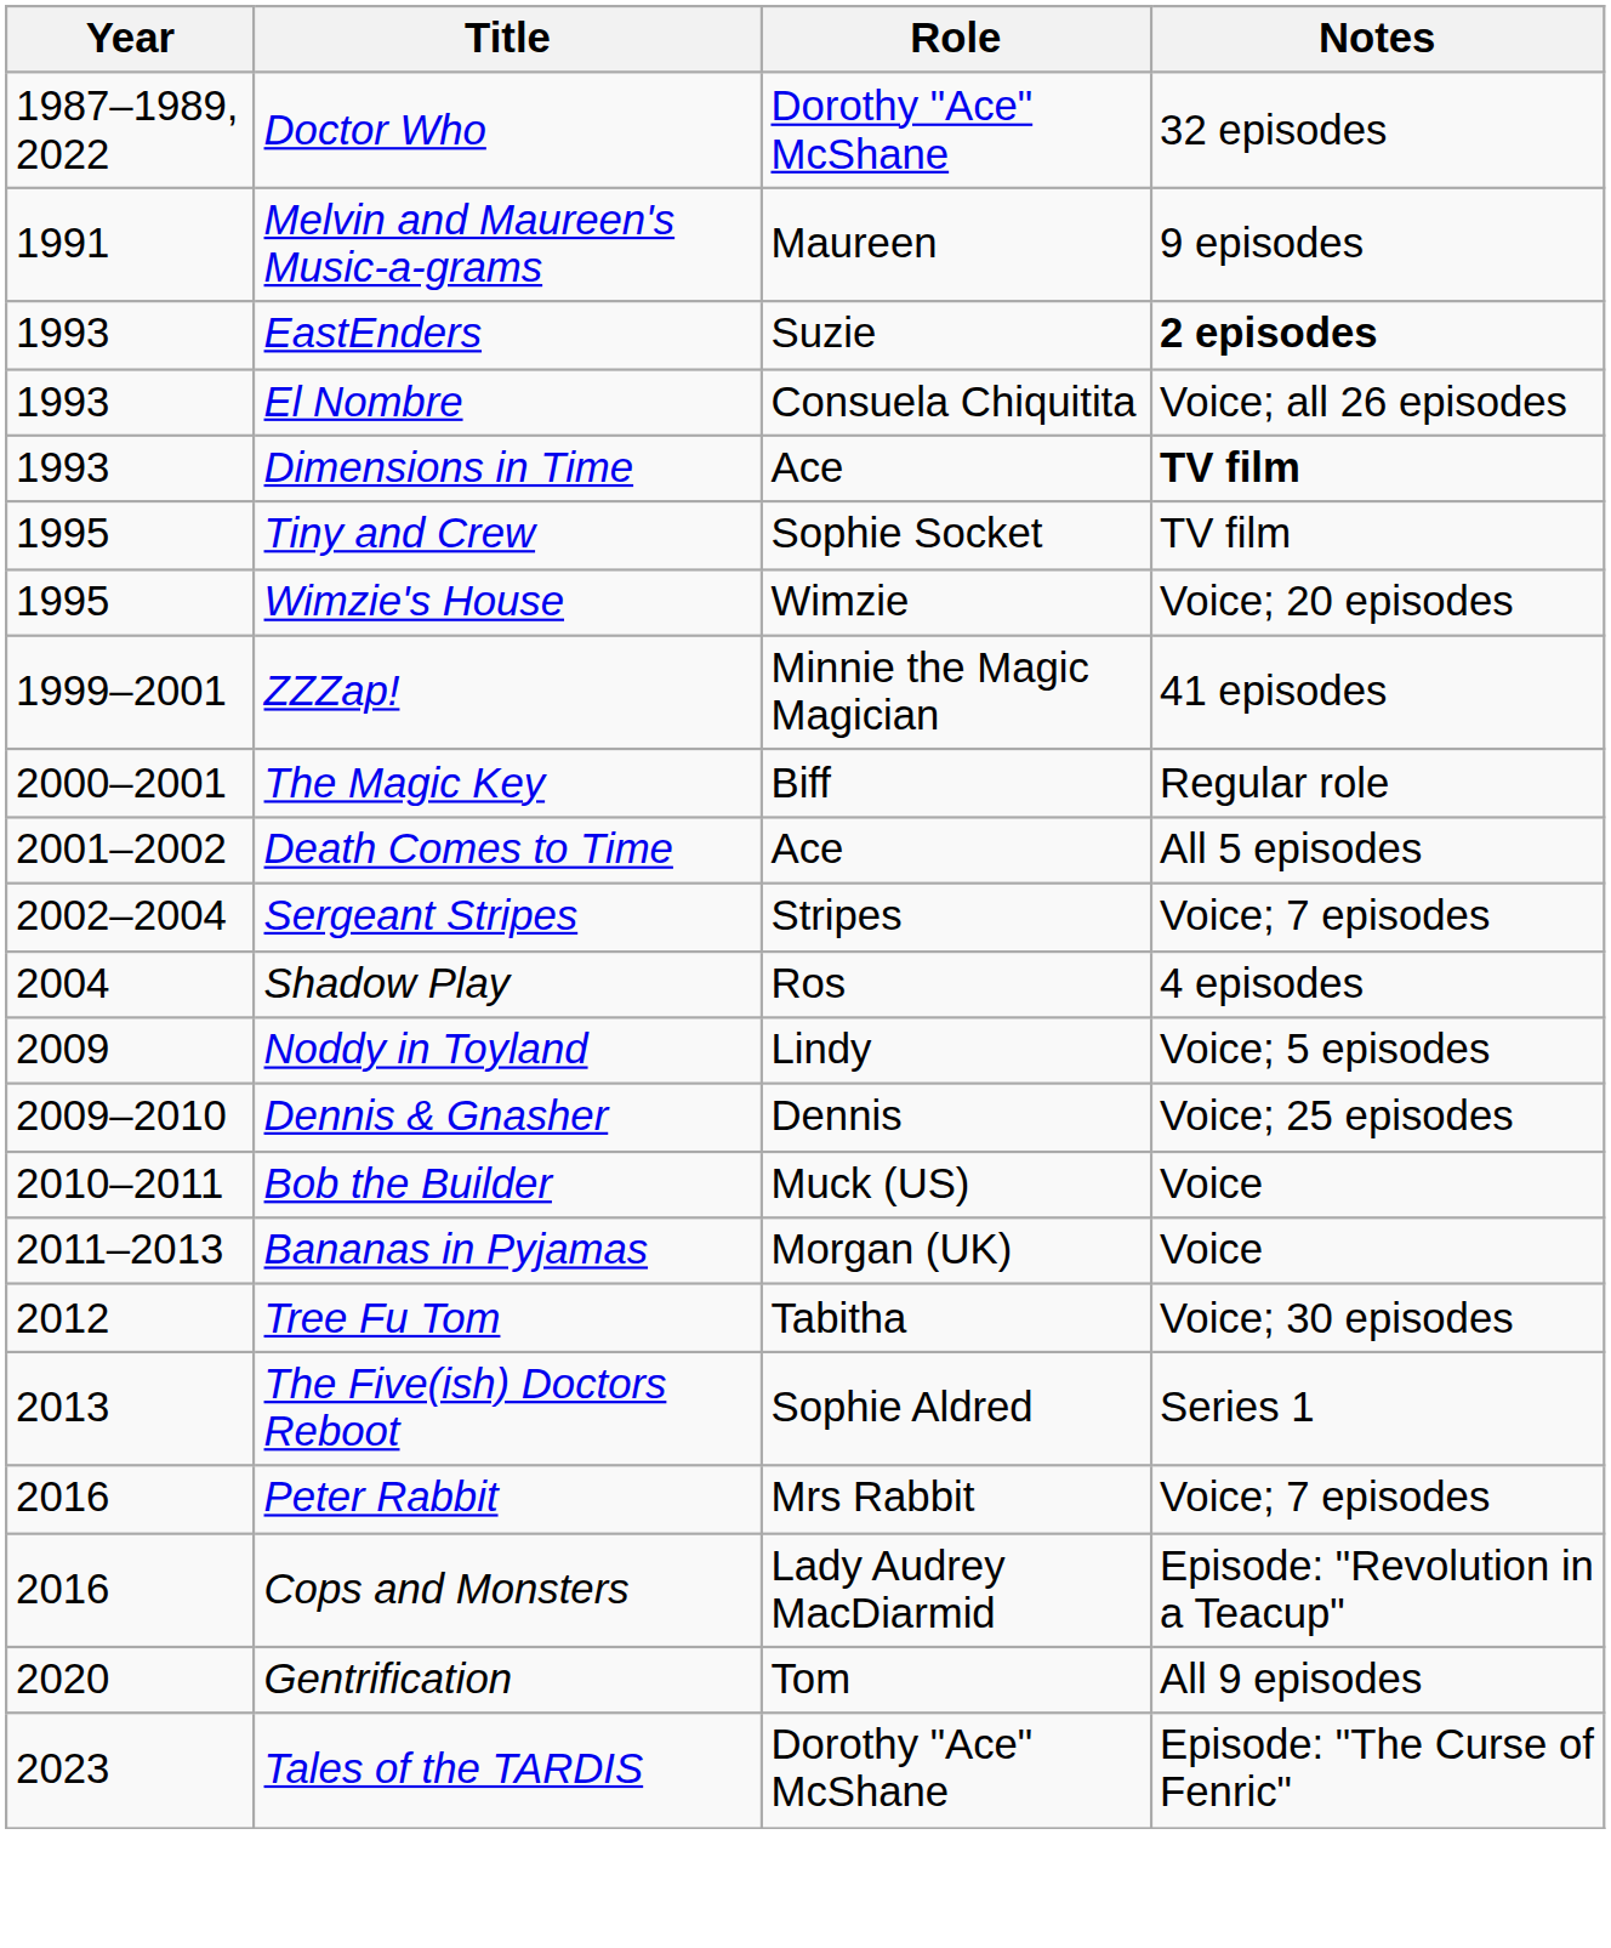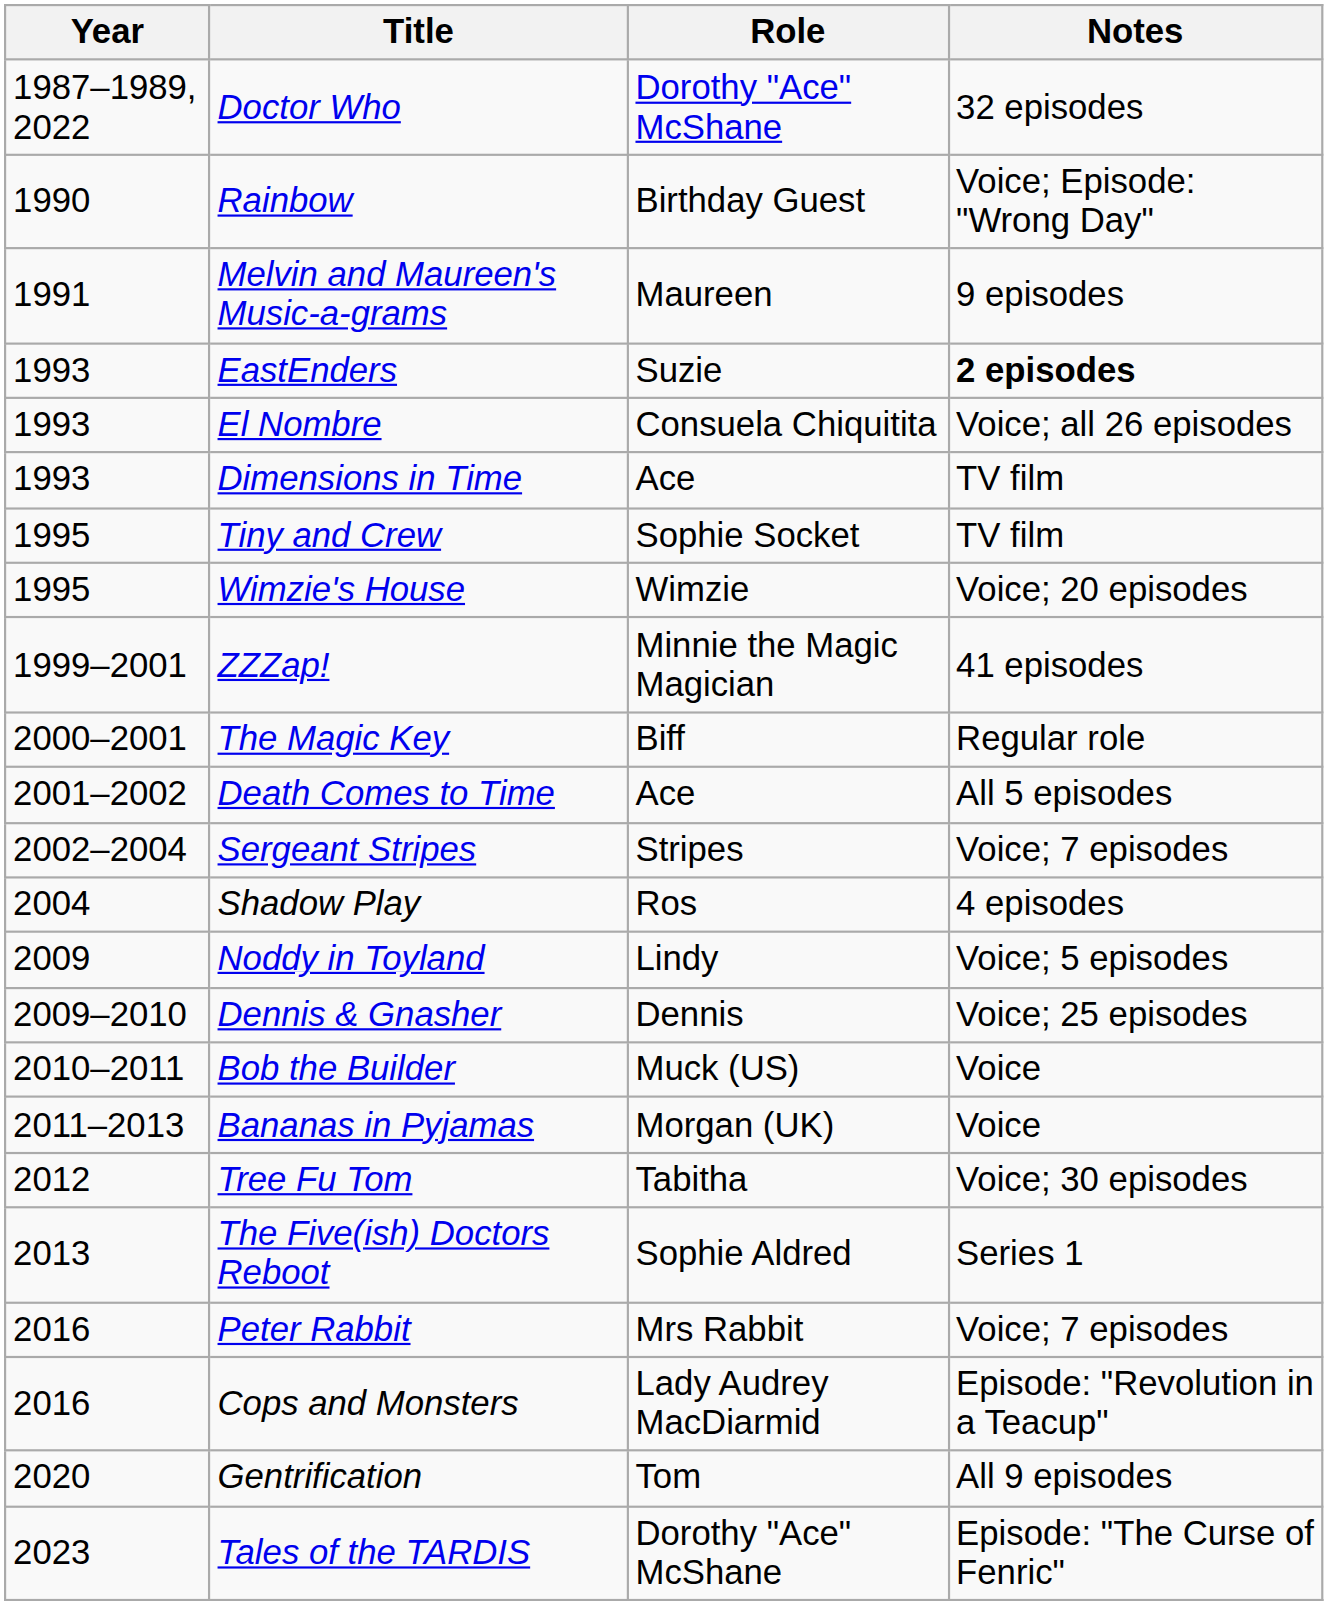 <table class="wikitable sortable">
 <tr>
 <th>Year</th>
 <th>Title</th>
 <th>Role</th>
 <th>Notes</th>
 </tr>
 <tr>
 <td>1987–1989, 2022</td>
 <td><em><a href='#'>Doctor Who</a></em></td>
 <td><a href='#'>Dorothy "Ace" McShane</a></td>
 <td>32 episodes</td>
+</tr>
+<tr>
+<td>1990</td>
+<td><em><a href='#'>Rainbow</a></em></td>
+<td>Birthday Guest</td>
+<td>Voice; Episode: "Wrong Day"</td>
 </tr>
 <tr>
 <td>1991</td>
 <td><em><a href='#'>Melvin and Maureen's Music-a-grams</a></em></td>
 <td>Maureen</td>
 <td>9 episodes</td>
 </tr>
 <tr>
 <td>1993</td>
 <td><em><a href='#'>EastEnders</a></em></td>
 <td>Suzie</td>
 <td><strong>2 episodes</strong></td>
 </tr>
 <tr>
 <td>1993</td>
 <td><em><a href='#'>El Nombre</a></em></td>
 <td>Consuela Chiquitita</td>
 <td>Voice; all 26 episodes</td>
 </tr>
 <tr>
 <td>1993</td>
 <td><em><a href='#'>Dimensions in Time</a></em></td>
 <td>Ace</td>
-<td><strong>TV film</strong></td>
+<td>TV film</td>
 </tr>
 <tr>
 <td>1995</td>
 <td><em><a href='#'>Tiny and Crew</a></em></td>
 <td>Sophie Socket</td>
 <td>TV film</td>
 </tr>
 <tr>
 <td>1995</td>
 <td><em><a href='#'>Wimzie's House</a></em></td>
 <td>Wimzie</td>
 <td>Voice; 20 episodes</td>
 </tr>
 <tr>
 <td>1999–2001</td>
 <td><em><a href='#'>ZZZap!</a></em></td>
 <td>Minnie the Magic Magician</td>
 <td>41 episodes</td>
 </tr>
 <tr>
 <td>2000–2001</td>
 <td><em><a href='#'>The Magic Key</a></em></td>
 <td>Biff</td>
 <td>Regular role</td>
 </tr>
 <tr>
 <td>2001–2002</td>
 <td><em><a href='#'>Death Comes to Time</a></em></td>
 <td>Ace</td>
 <td>All 5 episodes</td>
 </tr>
 <tr>
 <td>2002–2004</td>
 <td><em><a href='#'>Sergeant Stripes</a></em></td>
 <td>Stripes</td>
 <td>Voice; 7 episodes</td>
 </tr>
 <tr>
 <td>2004</td>
 <td><em>Shadow Play</em></td>
 <td>Ros</td>
 <td>4 episodes</td>
 </tr>
 <tr>
 <td>2009</td>
 <td><em><a href='#'>Noddy in Toyland</a></em></td>
 <td>Lindy</td>
 <td>Voice; 5 episodes</td>
 </tr>
 <tr>
 <td>2009–2010</td>
 <td><em><a href='#'>Dennis & Gnasher</a></em></td>
 <td>Dennis</td>
 <td>Voice; 25 episodes</td>
 </tr>
 <tr>
 <td>2010–2011</td>
 <td><em><a href='#'>Bob the Builder</a></em></td>
 <td>Muck (US)</td>
 <td>Voice</td>
 </tr>
 <tr>
 <td>2011–2013</td>
 <td><em><a href='#'>Bananas in Pyjamas</a></em></td>
 <td>Morgan (UK)</td>
 <td>Voice</td>
 </tr>
 <tr>
 <td>2012</td>
 <td><em><a href='#'>Tree Fu Tom</a></em></td>
 <td>Tabitha</td>
 <td>Voice; 30 episodes</td>
 </tr>
 <tr>
 <td>2013</td>
 <td><em><a href='#'>The Five(ish) Doctors Reboot</a></em></td>
 <td>Sophie Aldred</td>
 <td>Series 1</td>
 </tr>
 <tr>
 <td>2016</td>
 <td><em><a href='#'>Peter Rabbit</a></em></td>
 <td>Mrs Rabbit</td>
 <td>Voice; 7 episodes</td>
 </tr>
 <tr>
 <td>2016</td>
 <td><em>Cops and Monsters</em></td>
 <td>Lady Audrey MacDiarmid</td>
 <td>Episode: "Revolution in a Teacup"</td>
 </tr>
 <tr>
 <td>2020</td>
 <td><em>Gentrification</em></td>
 <td>Tom</td>
 <td>All 9 episodes</td>
 </tr>
 <tr>
 <td>2023</td>
 <td><em><a href='#'>Tales of the TARDIS</a></em></td>
 <td>Dorothy "Ace" McShane</td>
 <td>Episode: "The Curse of Fenric"</td>
 </tr>
 <tr>
 </tr>
 </table>
